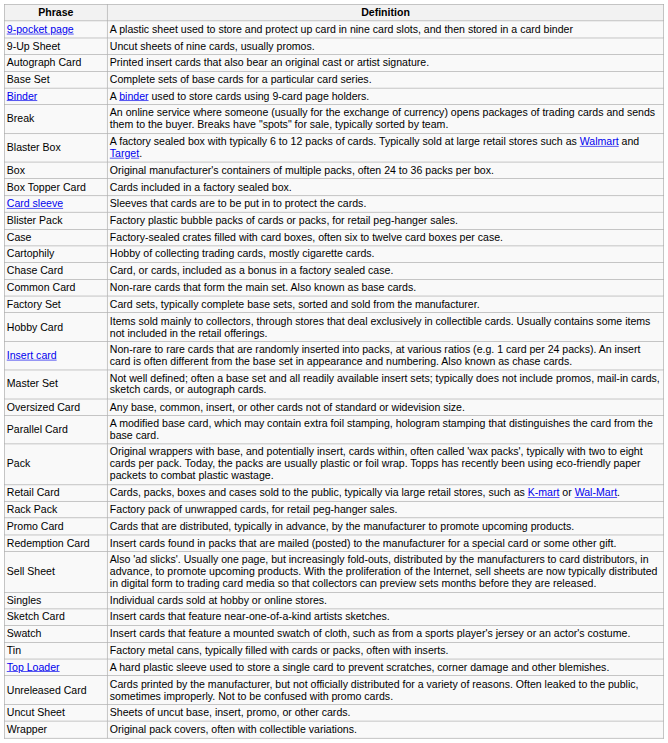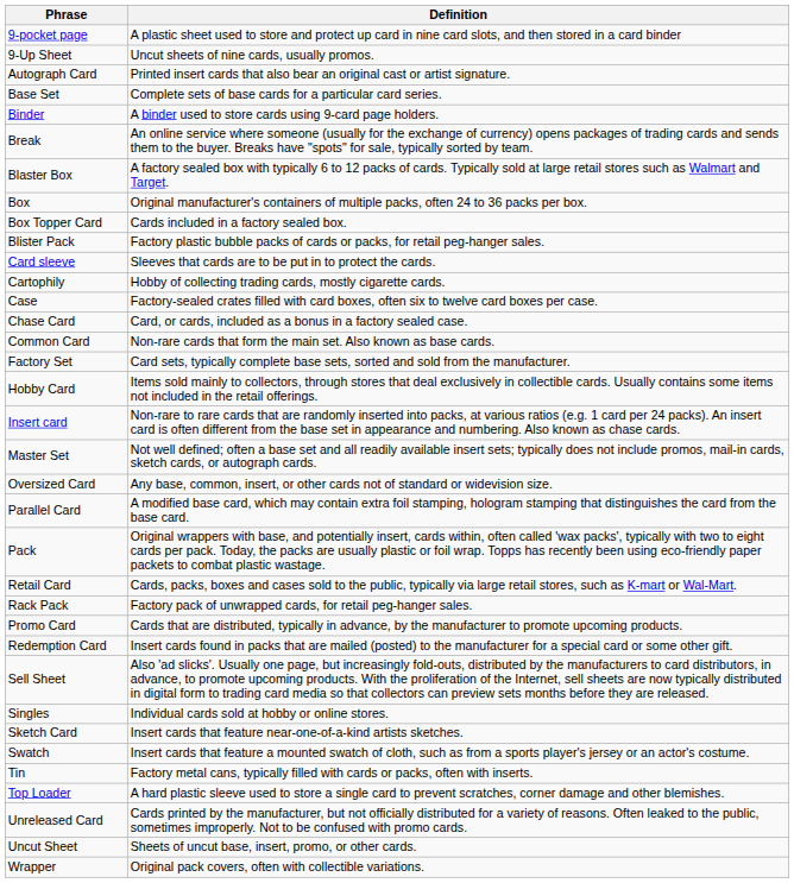 <table class="wikitable" style="text-align:left; width:1000px">
 <tr>
 <th width=150px>Phrase</th>
 <th width=850px>Definition</th>
 </tr>
 <tr>
 <td><a href='#'>9-pocket page</a></td>
 <td>A plastic sheet used to store and protect up card in nine card slots, and then stored in a card binder</td>
 </tr>
 <tr>
 <td>9-Up Sheet</td>
 <td>Uncut sheets of nine cards, usually promos.</td>
 </tr>
 <tr>
 <td>Autograph Card</td>
 <td>Printed insert cards that also bear an original cast or artist signature.</td>
 </tr>
 <tr>
 <td>Base Set</td>
 <td>Complete sets of base cards for a particular card series.</td>
 </tr>
 <tr>
 <td><a href='#'>Binder</a></td>
 <td>A <a href='#'>binder</a> used to store cards using 9-card page holders.</td>
 </tr>
 <tr>
 <td>Break</td>
 <td>An online service where someone (usually for the exchange of currency) opens packages of trading cards and sends them to the buyer. Breaks have "spots" for sale, typically sorted by team.</td>
 </tr>
 <tr>
 <td>Blaster Box</td>
 <td>A factory sealed box with typically 6 to 12 packs of cards. Typically sold at large retail stores such as <a href='#'>Walmart</a> and <a href='#'>Target</a>.</td>
 </tr>
 <tr>
 <td>Box</td>
 <td>Original manufacturer's containers of multiple packs, often 24 to 36 packs per box.</td>
 </tr>
 <tr>
 <td>Box Topper Card</td>
 <td>Cards included in a factory sealed box.</td>
 </tr>
 <tr>
+<td>Blister Pack</td>
+<td>Factory plastic bubble packs of cards or packs, for retail peg-hanger sales.</td>
+</tr>
+<tr>
 <td><a href='#'>Card sleeve</a></td>
 <td>Sleeves that cards are to be put in to protect the cards.</td>
 </tr>
 <tr>
-<td>Blister Pack</td>
-<td>Factory plastic bubble packs of cards or packs, for retail peg-hanger sales.</td>
+<td>Cartophily</td>
+<td>Hobby of collecting trading cards, mostly cigarette cards.</td>
 </tr>
 <tr>
 <td>Case</td>
 <td>Factory-sealed crates filled with card boxes, often six to twelve card boxes per case.</td>
-</tr>
-<tr>
-<td>Cartophily</td>
-<td>Hobby of collecting trading cards, mostly cigarette cards.</td>
 </tr>
 <tr>
 <td>Chase Card</td>
 <td>Card, or cards, included as a bonus in a factory sealed case.</td>
 </tr>
 <tr>
 <td>Common Card</td>
 <td>Non-rare cards that form the main set. Also known as base cards.</td>
 </tr>
 <tr>
 <td>Factory Set</td>
 <td>Card sets, typically complete base sets, sorted and sold from the manufacturer.</td>
 </tr>
 <tr>
 <td>Hobby Card</td>
 <td>Items sold mainly to collectors, through stores that deal exclusively in collectible cards. Usually contains some items not included in the retail offerings.</td>
 </tr>
 <tr>
 <td><a href='#'>Insert card</a></td>
 <td>Non-rare to rare cards that are randomly inserted into packs, at various ratios (e.g. 1 card per 24 packs). An insert card is often different from the base set in appearance and numbering. Also known as chase cards.</td>
 </tr>
 <tr>
 <td>Master Set</td>
 <td>Not well defined; often a base set and all readily available insert sets; typically does not include promos, mail-in cards, sketch cards, or autograph cards.</td>
 </tr>
 <tr>
 <td>Oversized Card</td>
 <td>Any base, common, insert, or other cards not of standard or widevision size.</td>
 </tr>
 <tr>
 <td>Parallel Card</td>
 <td>A modified base card, which may contain extra foil stamping, hologram stamping that distinguishes the card from the base card.</td>
 </tr>
 <tr>
 <td>Pack</td>
 <td>Original wrappers with base, and potentially insert, cards within, often called 'wax packs', typically with two to eight cards per pack. Today, the packs are usually plastic or foil wrap. Topps has recently been using eco-friendly paper packets to combat plastic wastage.</td>
 </tr>
 <tr>
 <td>Retail Card</td>
 <td>Cards, packs, boxes and cases sold to the public, typically via large retail stores, such as <a href='#'>K-mart</a> or <a href='#'>Wal-Mart</a>.</td>
 </tr>
 <tr>
 <td>Rack Pack</td>
 <td>Factory pack of unwrapped cards, for retail peg-hanger sales.</td>
 </tr>
 <tr>
 <td>Promo Card</td>
 <td>Cards that are distributed, typically in advance, by the manufacturer to promote upcoming products.</td>
 </tr>
 <tr>
 <td>Redemption Card</td>
 <td>Insert cards found in packs that are mailed (posted) to the manufacturer for a special card or some other gift.</td>
 </tr>
 <tr>
 <td>Sell Sheet</td>
 <td>Also 'ad slicks'. Usually one page, but increasingly fold-outs, distributed by the manufacturers to card distributors, in advance, to promote upcoming products. With the proliferation of the Internet, sell sheets are now typically distributed in digital form to trading card media so that collectors can preview sets months before they are released.</td>
 </tr>
 <tr>
 <td>Singles</td>
 <td>Individual cards sold at hobby or online stores.</td>
 </tr>
 <tr>
 <td>Sketch Card</td>
 <td>Insert cards that feature near-one-of-a-kind artists sketches.</td>
 </tr>
 <tr>
 <td>Swatch</td>
 <td>Insert cards that feature a mounted swatch of cloth, such as from a sports player's jersey or an actor's costume.</td>
 </tr>
 <tr>
 <td>Tin</td>
 <td>Factory metal cans, typically filled with cards or packs, often with inserts.</td>
 </tr>
 <tr>
 <td><a href='#'>Top Loader</a></td>
 <td>A hard plastic sleeve used to store a single card to prevent scratches, corner damage and other blemishes.</td>
 </tr>
 <tr>
 <td>Unreleased Card</td>
 <td>Cards printed by the manufacturer, but not officially distributed for a variety of reasons. Often leaked to the public, sometimes improperly. Not to be confused with promo cards.</td>
 </tr>
 <tr>
 <td>Uncut Sheet</td>
 <td>Sheets of uncut base, insert, promo, or other cards.</td>
 </tr>
 <tr>
 <td>Wrapper</td>
 <td>Original pack covers, often with collectible variations.</td>
 </tr>
 </table>
